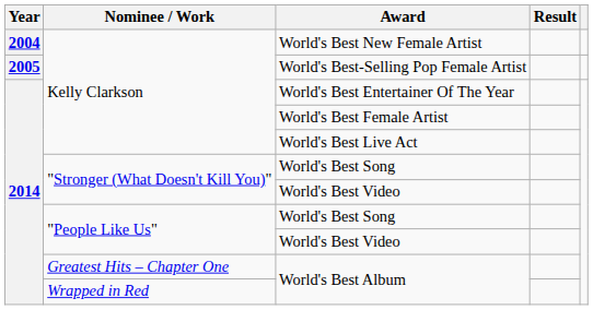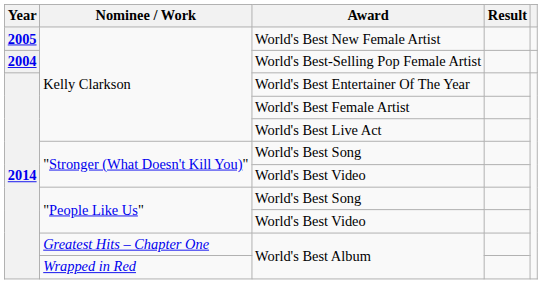 <table class="wikitable plainrowheaders">
 <tr>
 <th>Year</th>
 <th>Nominee / Work</th>
 <th>Award</th>
 <th>Result</th>
 <th></th>
 </tr>
 <tr>
-<th scope="row"><a href='#'>2004</a></th>
+<th scope="row"><a href='#'>2005</a></th>
 <td rowspan="5">Kelly Clarkson</td>
 <td>World's Best New Female Artist</td>
 <td></td>
 <td align="center"></td>
 </tr>
 <tr>
-<th scope="row"><a href='#'>2005</a></th>
+<th scope="row"><a href='#'>2004</a></th>
 <td>World's Best-Selling Pop Female Artist</td>
 <td></td>
 <td align="center"></td>
 </tr>
 <tr>
 <th scope="row" rowspan="9"><a href='#'>2014</a></th>
 <td>World's Best Entertainer Of The Year</td>
 <td></td>
 <td align="center" rowspan="9"></td>
 </tr>
 <tr>
 <td>World's Best Female Artist</td>
 <td></td>
 </tr>
 <tr>
 <td>World's Best Live Act</td>
 <td></td>
 </tr>
 <tr>
 <td rowspan="2">"<a href='#'>Stronger (What Doesn't Kill You)</a>"</td>
 <td>World's Best Song</td>
 <td></td>
 </tr>
 <tr>
 <td>World's Best Video</td>
 <td></td>
 </tr>
 <tr>
 <td rowspan="2">"<a href='#'>People Like Us</a>"</td>
 <td>World's Best Song</td>
 <td></td>
 </tr>
 <tr>
 <td>World's Best Video</td>
 <td></td>
 </tr>
 <tr>
 <td><em><a href='#'>Greatest Hits – Chapter One</a></em></td>
 <td rowspan="2">World's Best Album</td>
 <td></td>
 </tr>
 <tr>
 <td><em><a href='#'>Wrapped in Red</a></em></td>
 <td></td>
 </tr>
 </table>
